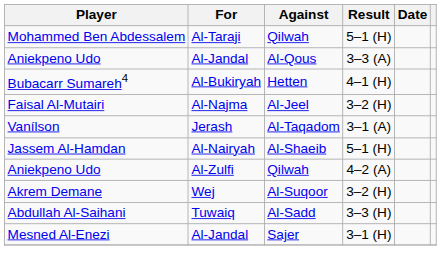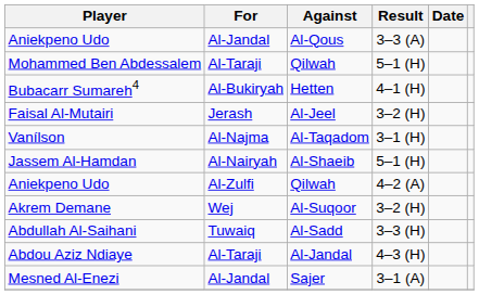 <table class="wikitable">
 <tr>
 <th>Player</th>
 <th>For</th>
 <th>Against</th>
 <th style="text-align:center">Result</th>
 <th>Date</th>
 <th></th>
 </tr>
 <tr>
+<td> <a href='#'>Aniekpeno Udo</a></td>
+<td><a href='#'>Al-Jandal</a></td>
+<td><a href='#'>Al-Qous</a></td>
+<td style="text-align:center;">3–3 (A)</td>
+<td></td>
+<td></td>
+</tr>
+<tr>
 <td> <a href='#'>Mohammed Ben Abdessalem</a></td>
 <td><a href='#'>Al-Taraji</a></td>
 <td><a href='#'>Qilwah</a></td>
 <td style="text-align:center;">5–1 (H)</td>
-<td></td>
-<td></td>
-</tr>
-<tr>
-<td> <a href='#'>Aniekpeno Udo</a></td>
-<td><a href='#'>Al-Jandal</a></td>
-<td><a href='#'>Al-Qous</a></td>
-<td style="text-align:center;">3–3 (A)</td>
 <td></td>
 <td></td>
 </tr>
 <tr>
 <td> <a href='#'>Bubacarr Sumareh</a><sup>4</sup></td>
 <td><a href='#'>Al-Bukiryah</a></td>
 <td><a href='#'>Hetten</a></td>
 <td style="text-align:center;">4–1 (H)</td>
 <td></td>
 <td></td>
 </tr>
 <tr>
 <td> <a href='#'>Faisal Al-Mutairi</a></td>
-<td><a href='#'>Al-Najma</a></td>
+<td><a href='#'>Jerash</a></td>
 <td><a href='#'>Al-Jeel</a></td>
 <td style="text-align:center;">3–2 (H)</td>
 <td></td>
 <td></td>
 </tr>
 <tr>
 <td> <a href='#'>Vanílson</a></td>
-<td><a href='#'>Jerash</a></td>
+<td><a href='#'>Al-Najma</a></td>
 <td><a href='#'>Al-Taqadom</a></td>
-<td style="text-align:center;">3–1 (A)</td>
+<td style="text-align:center;">3–1 (H)</td>
 <td></td>
 <td></td>
 </tr>
 <tr>
 <td> <a href='#'>Jassem Al-Hamdan</a></td>
 <td><a href='#'>Al-Nairyah</a></td>
 <td><a href='#'>Al-Shaeib</a></td>
 <td style="text-align:center;">5–1 (H)</td>
 <td></td>
 <td></td>
 </tr>
 <tr>
 <td> <a href='#'>Aniekpeno Udo</a></td>
 <td><a href='#'>Al-Zulfi</a></td>
 <td><a href='#'>Qilwah</a></td>
 <td style="text-align:center;">4–2 (A)</td>
 <td></td>
 <td></td>
 </tr>
 <tr>
 <td> <a href='#'>Akrem Demane</a></td>
 <td><a href='#'>Wej</a></td>
 <td><a href='#'>Al-Suqoor</a></td>
 <td style="text-align:center;">3–2 (H)</td>
 <td></td>
 <td></td>
 </tr>
 <tr>
 <td> <a href='#'>Abdullah Al-Saihani</a></td>
 <td><a href='#'>Tuwaiq</a></td>
 <td><a href='#'>Al-Sadd</a></td>
 <td style="text-align:center;">3–3 (H)</td>
 <td></td>
 <td></td>
 </tr>
 <tr>
+<td> <a href='#'>Abdou Aziz Ndiaye</a></td>
+<td><a href='#'>Al-Taraji</a></td>
+<td><a href='#'>Al-Jandal</a></td>
+<td style="text-align:center;">4–3 (H)</td>
+<td></td>
+<td></td>
+</tr>
+<tr>
 <td> <a href='#'>Mesned Al-Enezi</a></td>
 <td><a href='#'>Al-Jandal</a></td>
 <td><a href='#'>Sajer</a></td>
-<td style="text-align:center;">3–1 (H)</td>
+<td style="text-align:center;">3–1 (A)</td>
 <td></td>
 <td></td>
 </tr>
 <tr>
 </tr>
 </table>
